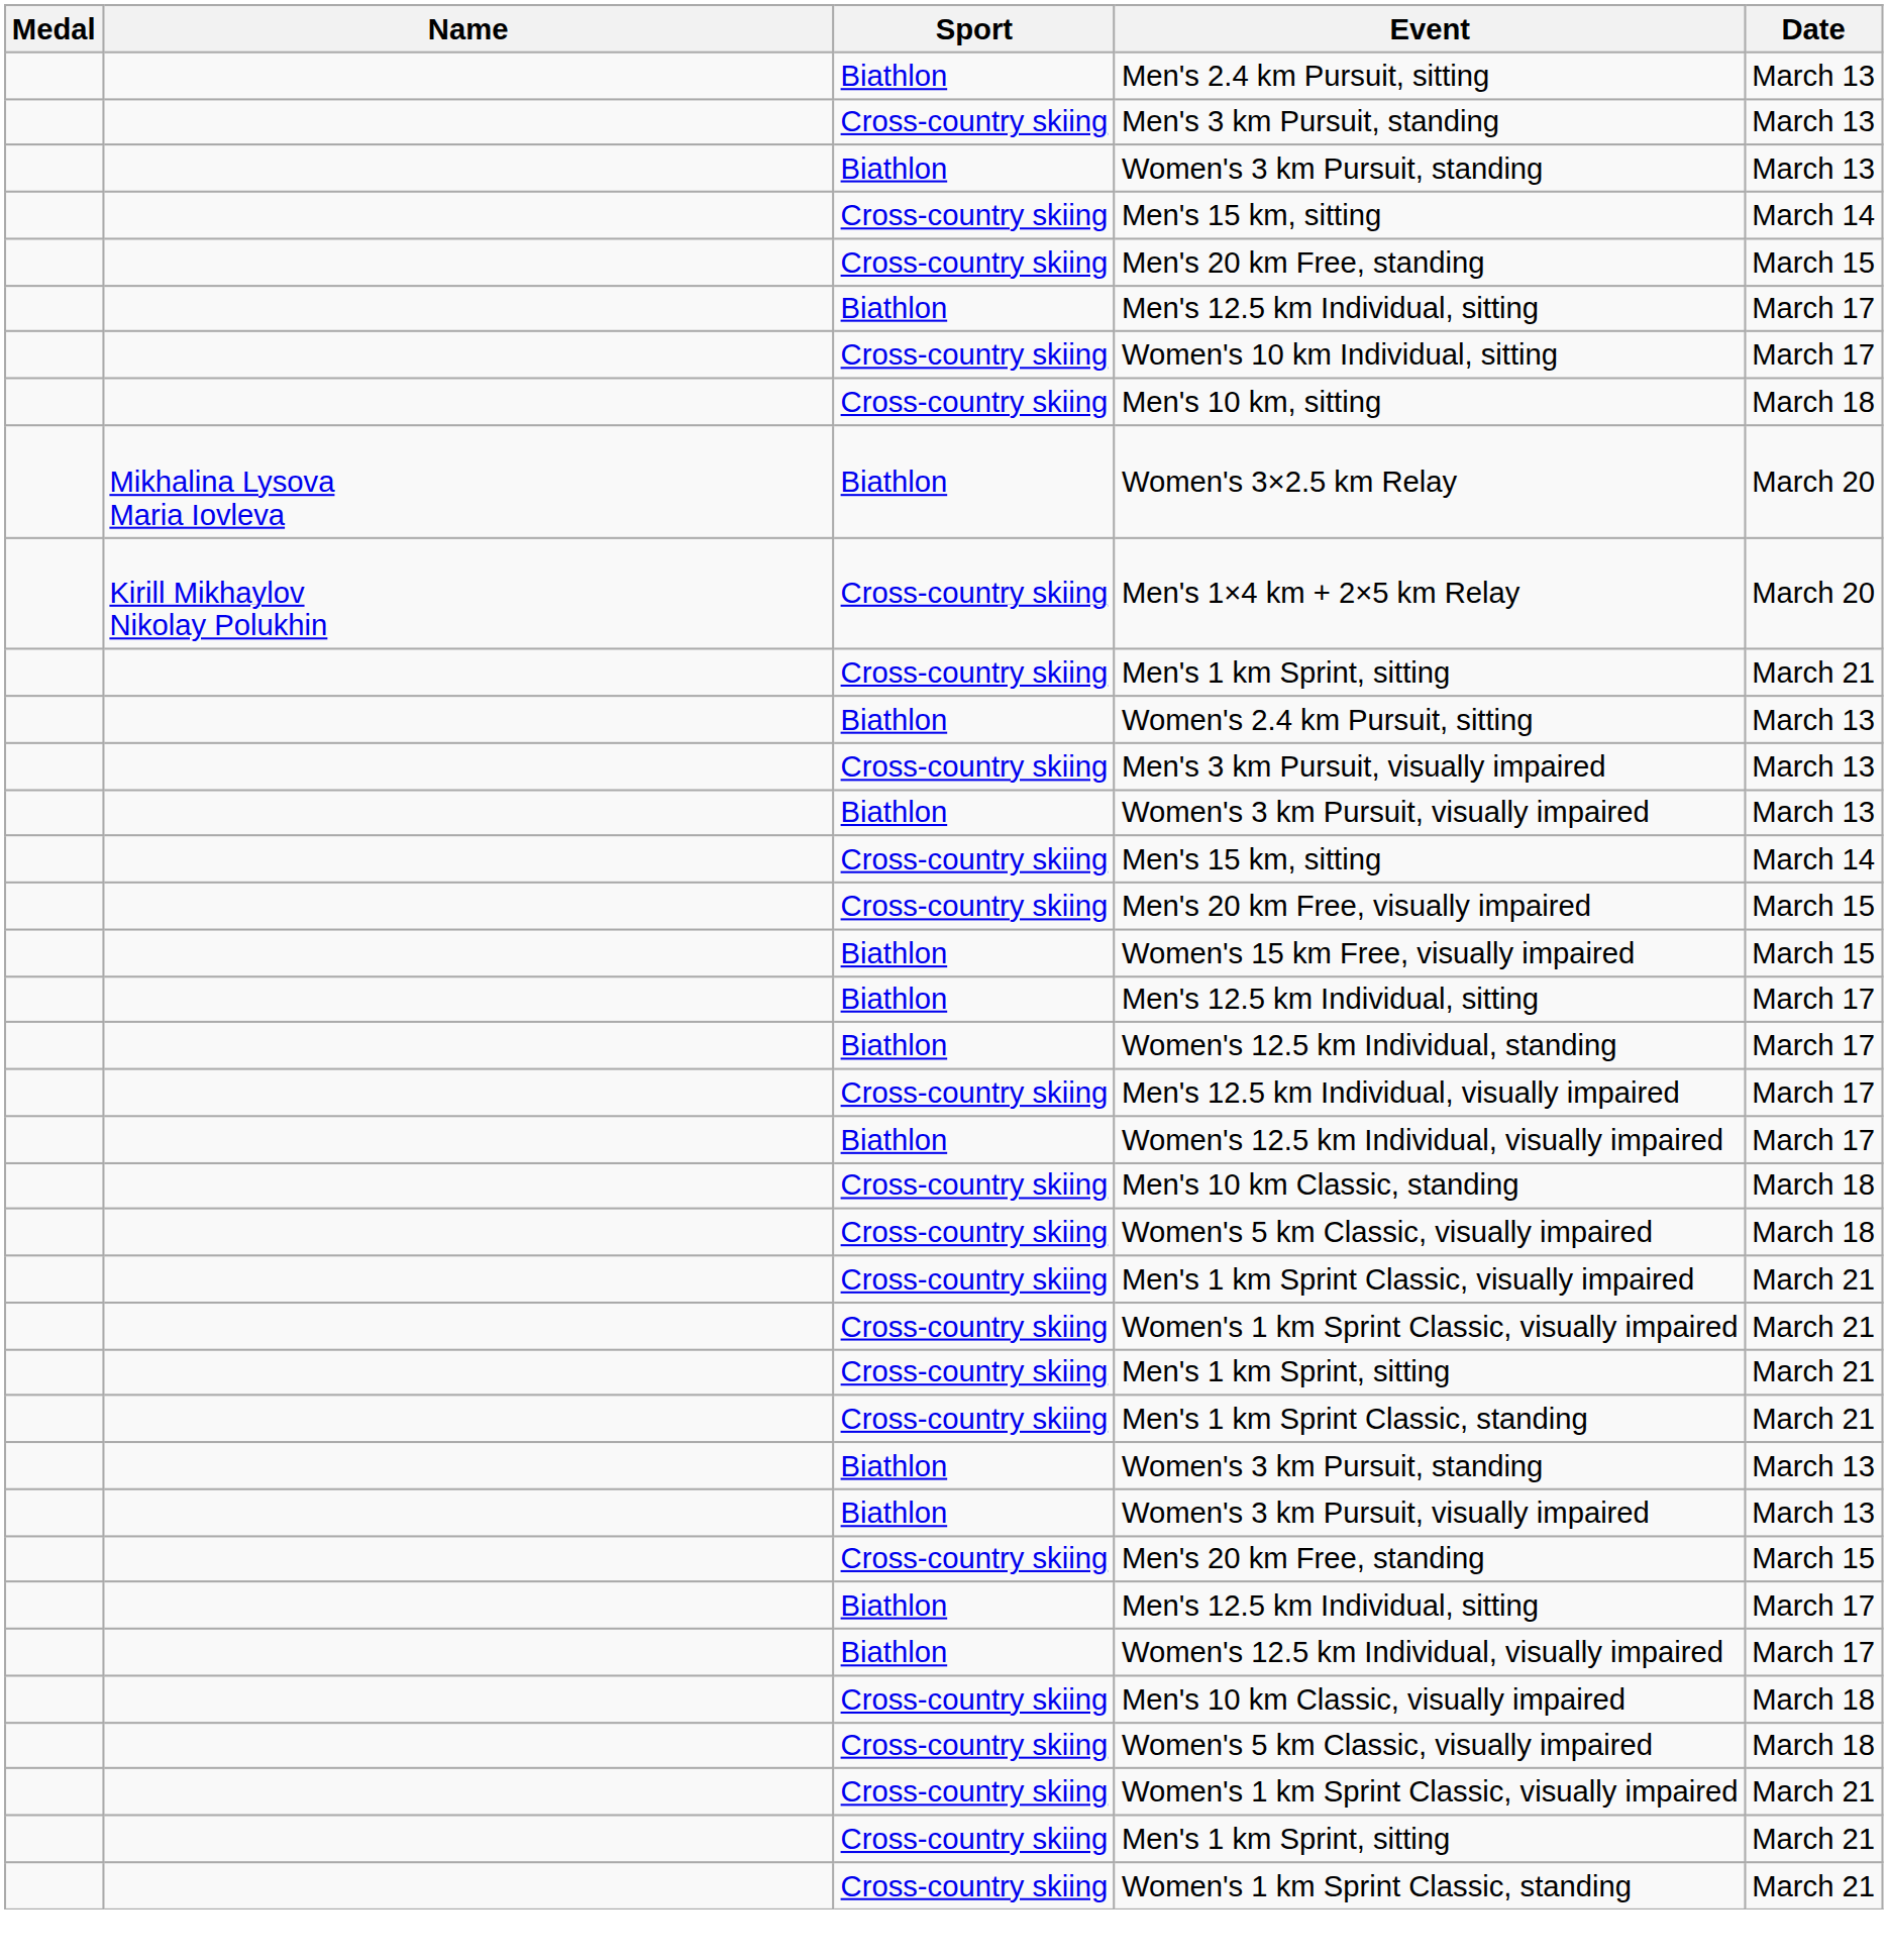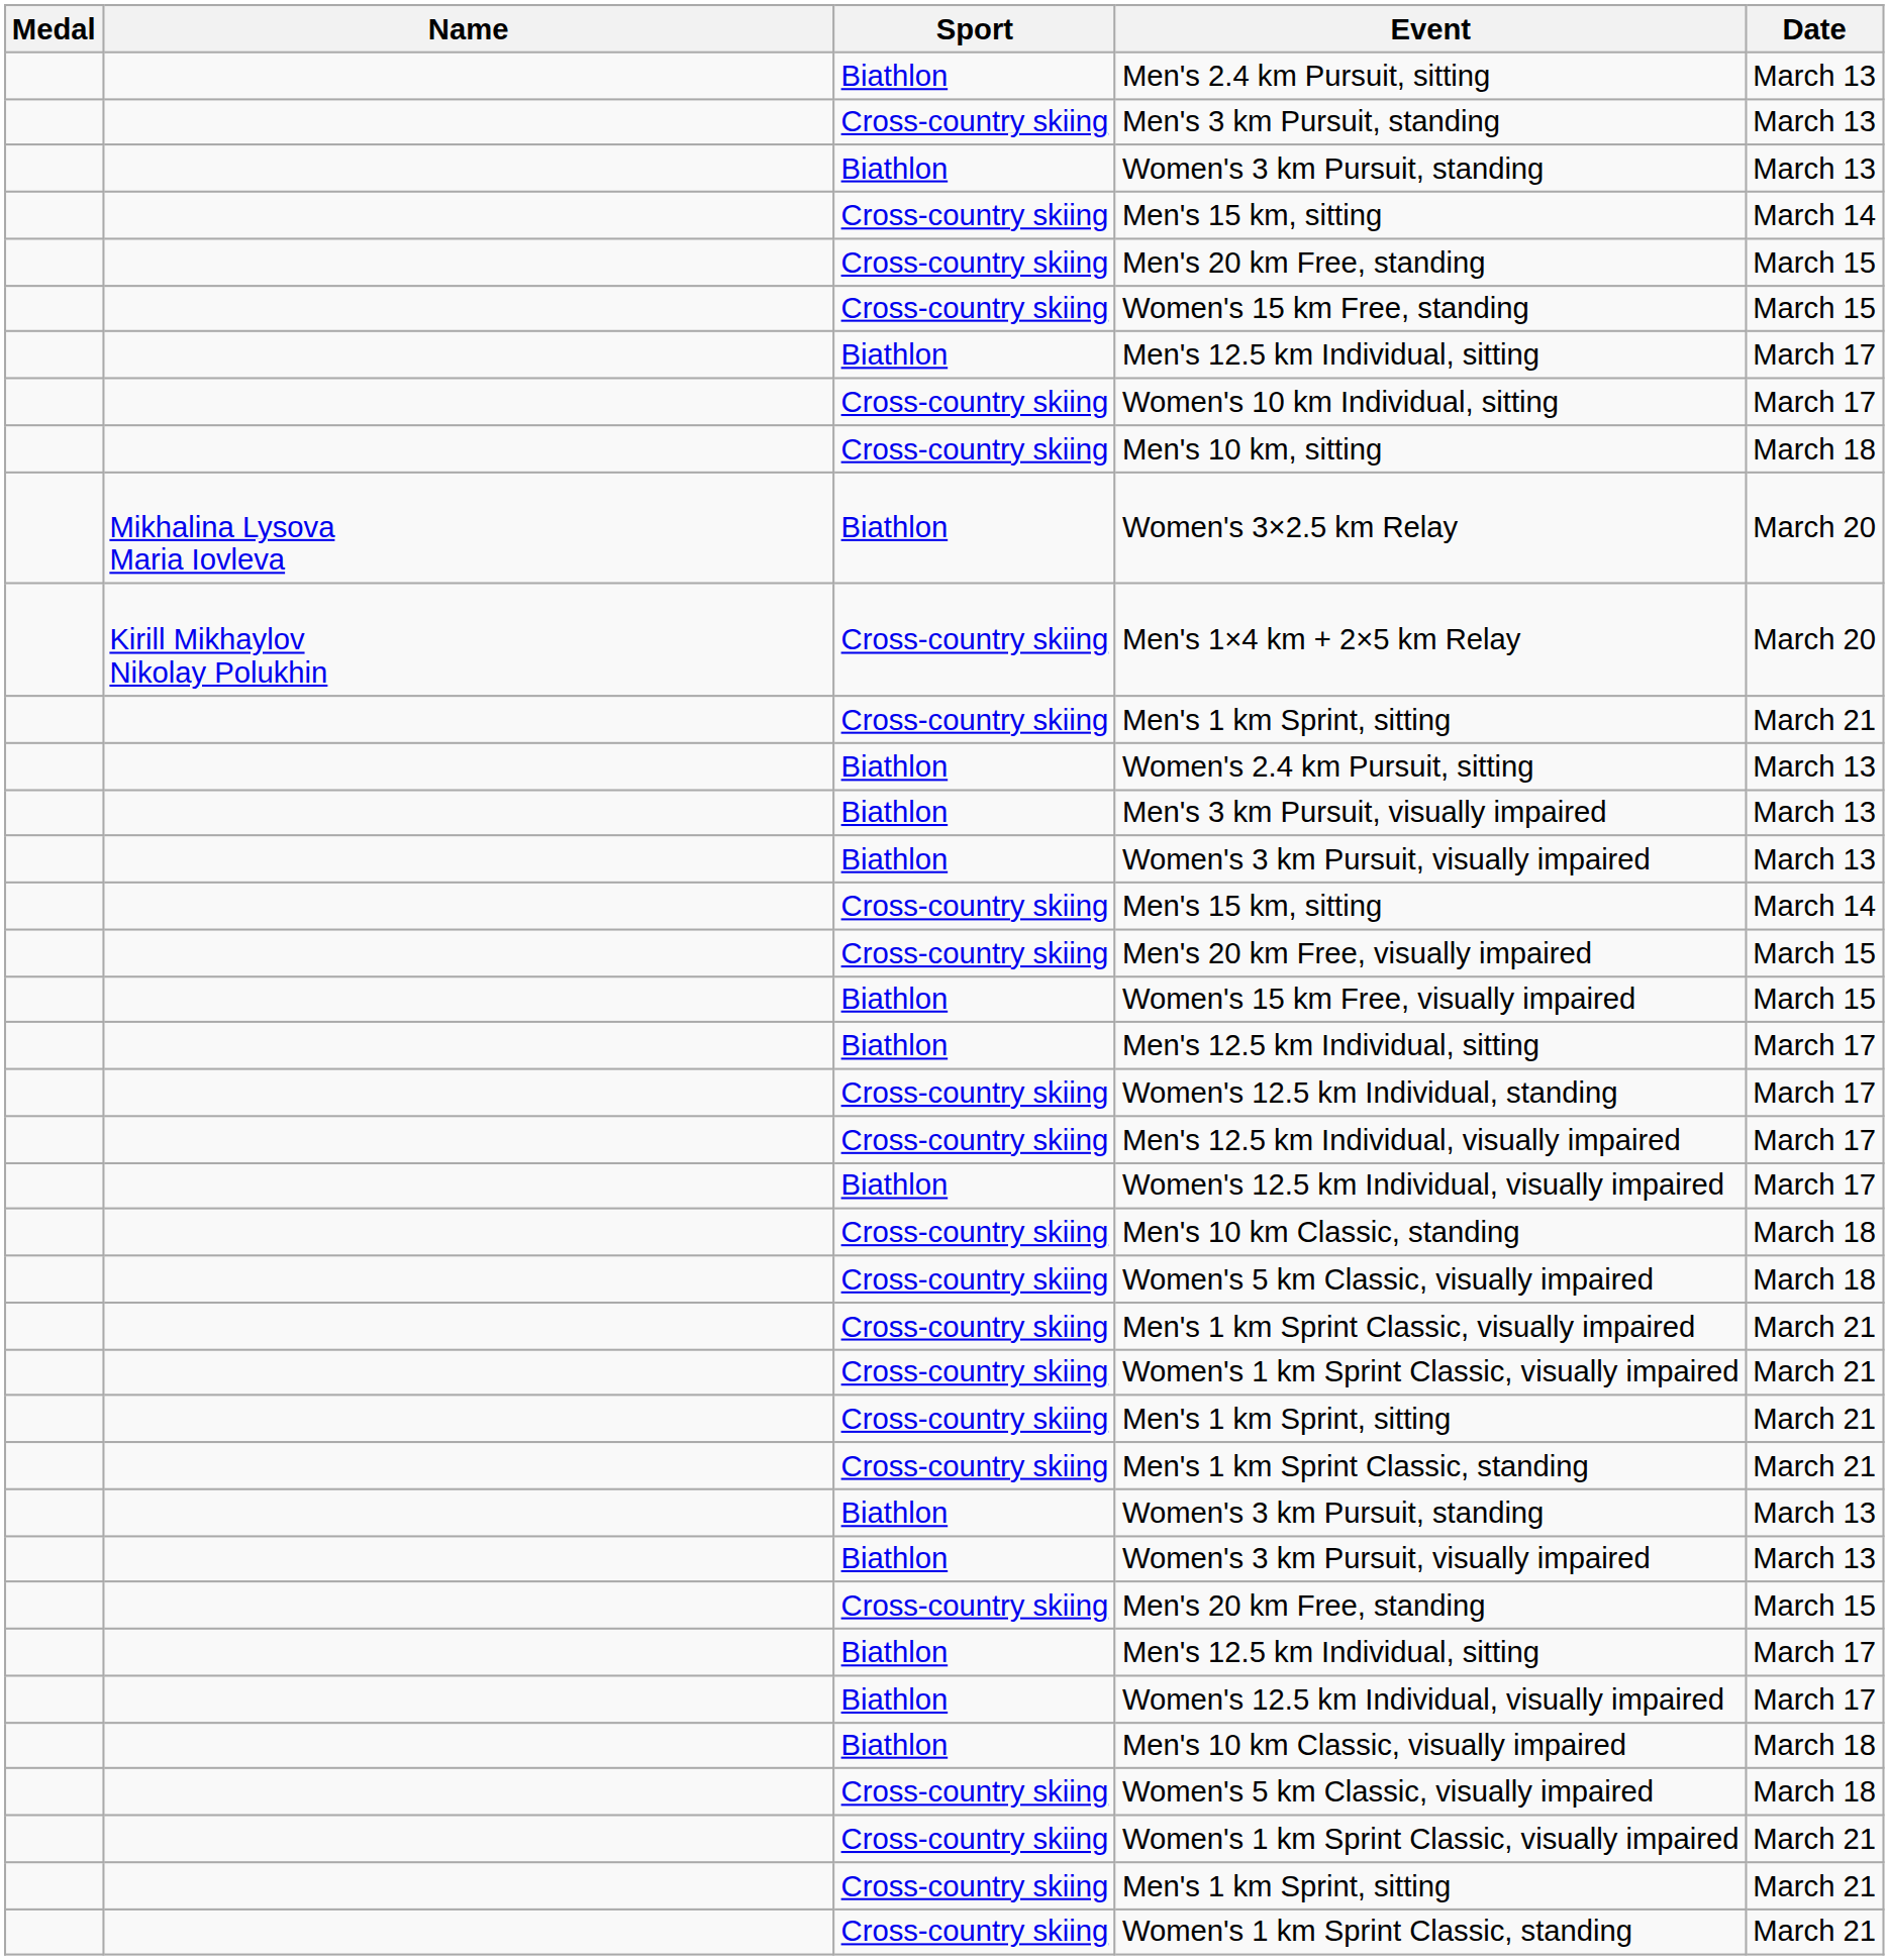 <table class="wikitable sortable" style="font-size:90%">
 <tr>
 <th>Medal</th>
 <th width=350px>Name</th>
 <th>Sport</th>
 <th>Event</th>
 <th>Date</th>
 </tr>
 <tr>
 <td></td>
 <td></td>
 <td><a href='#'>Biathlon</a></td>
 <td>Men's 2.4 km Pursuit, sitting</td>
 <td>March 13</td>
 </tr>
 <tr>
 <td></td>
 <td></td>
 <td><a href='#'>Cross-country skiing</a></td>
 <td>Men's 3 km Pursuit, standing</td>
 <td>March 13</td>
 </tr>
 <tr>
 <td></td>
 <td></td>
 <td><a href='#'>Biathlon</a></td>
 <td>Women's 3 km Pursuit, standing</td>
 <td>March 13</td>
 </tr>
 <tr>
 <td></td>
 <td></td>
 <td><a href='#'>Cross-country skiing</a></td>
 <td>Men's 15 km, sitting</td>
 <td>March 14</td>
 </tr>
 <tr>
 <td></td>
 <td></td>
 <td><a href='#'>Cross-country skiing</a></td>
 <td>Men's 20 km Free, standing</td>
+<td>March 15</td>
+</tr>
+<tr>
+<td></td>
+<td></td>
+<td><a href='#'>Cross-country skiing</a></td>
+<td>Women's 15 km Free, standing</td>
 <td>March 15</td>
 </tr>
 <tr>
 <td></td>
 <td></td>
 <td><a href='#'>Biathlon</a></td>
 <td>Men's 12.5 km Individual, sitting</td>
 <td>March 17</td>
 </tr>
 <tr>
 <td></td>
 <td></td>
 <td><a href='#'>Cross-country skiing</a></td>
 <td>Women's 10 km Individual, sitting</td>
 <td>March 17</td>
 </tr>
 <tr>
 <td></td>
 <td></td>
 <td><a href='#'>Cross-country skiing</a></td>
 <td>Men's 10 km, sitting</td>
 <td>March 18</td>
 </tr>
 <tr>
 <td></td>
 <td><br><a href='#'>Mikhalina Lysova</a><br><a href='#'>Maria Iovleva</a></td>
 <td><a href='#'>Biathlon</a></td>
 <td>Women's 3×2.5 km Relay</td>
 <td>March 20</td>
 </tr>
 <tr>
 <td></td>
 <td><br><a href='#'>Kirill Mikhaylov</a><br><a href='#'>Nikolay Polukhin</a></td>
 <td><a href='#'>Cross-country skiing</a></td>
 <td>Men's 1×4 km + 2×5 km Relay</td>
 <td>March 20</td>
 </tr>
 <tr>
 <td></td>
 <td></td>
 <td><a href='#'>Cross-country skiing</a></td>
 <td>Men's 1 km Sprint, sitting</td>
 <td>March 21</td>
 </tr>
 <tr>
 <td></td>
 <td></td>
 <td><a href='#'>Biathlon</a></td>
 <td>Women's 2.4 km Pursuit, sitting</td>
 <td>March 13</td>
 </tr>
 <tr>
 <td></td>
 <td></td>
-<td><a href='#'>Cross-country skiing</a></td>
+<td><a href='#'>Biathlon</a></td>
 <td>Men's 3 km Pursuit, visually impaired</td>
 <td>March 13</td>
 </tr>
 <tr>
 <td></td>
 <td></td>
 <td><a href='#'>Biathlon</a></td>
 <td>Women's 3 km Pursuit, visually impaired</td>
 <td>March 13</td>
 </tr>
 <tr>
 <td></td>
 <td></td>
 <td><a href='#'>Cross-country skiing</a></td>
 <td>Men's 15 km, sitting</td>
 <td>March 14</td>
 </tr>
 <tr>
 <td></td>
 <td></td>
 <td><a href='#'>Cross-country skiing</a></td>
 <td>Men's 20 km Free, visually impaired</td>
 <td>March 15</td>
 </tr>
 <tr>
 <td></td>
 <td></td>
 <td><a href='#'>Biathlon</a></td>
 <td>Women's 15 km Free, visually impaired</td>
 <td>March 15</td>
 </tr>
 <tr>
 <td></td>
 <td></td>
 <td><a href='#'>Biathlon</a></td>
 <td>Men's 12.5 km Individual, sitting</td>
 <td>March 17</td>
 </tr>
 <tr>
 <td></td>
 <td></td>
-<td><a href='#'>Biathlon</a></td>
+<td><a href='#'>Cross-country skiing</a></td>
 <td>Women's 12.5 km Individual, standing</td>
 <td>March 17</td>
 </tr>
 <tr>
 <td></td>
 <td></td>
 <td><a href='#'>Cross-country skiing</a></td>
 <td>Men's 12.5 km Individual, visually impaired</td>
 <td>March 17</td>
 </tr>
 <tr>
 <td></td>
 <td></td>
 <td><a href='#'>Biathlon</a></td>
 <td>Women's 12.5 km Individual, visually impaired</td>
 <td>March 17</td>
 </tr>
 <tr>
 <td></td>
 <td></td>
 <td><a href='#'>Cross-country skiing</a></td>
 <td>Men's 10 km Classic, standing</td>
 <td>March 18</td>
 </tr>
 <tr>
 <td></td>
 <td></td>
 <td><a href='#'>Cross-country skiing</a></td>
 <td>Women's 5 km Classic, visually impaired</td>
 <td>March 18</td>
 </tr>
 <tr>
 <td></td>
 <td></td>
 <td><a href='#'>Cross-country skiing</a></td>
 <td>Men's 1 km Sprint Classic, visually impaired</td>
 <td>March 21</td>
 </tr>
 <tr>
 <td></td>
 <td></td>
 <td><a href='#'>Cross-country skiing</a></td>
 <td>Women's 1 km Sprint Classic, visually impaired</td>
 <td>March 21</td>
 </tr>
 <tr>
 <td></td>
 <td></td>
 <td><a href='#'>Cross-country skiing</a></td>
 <td>Men's 1 km Sprint, sitting</td>
 <td>March 21</td>
 </tr>
 <tr>
 <td></td>
 <td></td>
 <td><a href='#'>Cross-country skiing</a></td>
 <td>Men's 1 km Sprint Classic, standing</td>
 <td>March 21</td>
 </tr>
 <tr>
 <td></td>
 <td></td>
 <td><a href='#'>Biathlon</a></td>
 <td>Women's 3 km Pursuit, standing</td>
 <td>March 13</td>
 </tr>
 <tr>
 <td></td>
 <td></td>
 <td><a href='#'>Biathlon</a></td>
 <td>Women's 3 km Pursuit, visually impaired</td>
 <td>March 13</td>
 </tr>
 <tr>
 <td></td>
 <td></td>
 <td><a href='#'>Cross-country skiing</a></td>
 <td>Men's 20 km Free, standing</td>
 <td>March 15</td>
 </tr>
 <tr>
 <td></td>
 <td></td>
 <td><a href='#'>Biathlon</a></td>
 <td>Men's 12.5 km Individual, sitting</td>
 <td>March 17</td>
 </tr>
 <tr>
 <td></td>
 <td></td>
 <td><a href='#'>Biathlon</a></td>
 <td>Women's 12.5 km Individual, visually impaired</td>
 <td>March 17</td>
 </tr>
 <tr>
 <td></td>
 <td></td>
-<td><a href='#'>Cross-country skiing</a></td>
+<td><a href='#'>Biathlon</a></td>
 <td>Men's 10 km Classic, visually impaired</td>
 <td>March 18</td>
 </tr>
 <tr>
 <td></td>
 <td></td>
 <td><a href='#'>Cross-country skiing</a></td>
 <td>Women's 5 km Classic, visually impaired</td>
 <td>March 18</td>
 </tr>
 <tr>
 <td></td>
 <td></td>
 <td><a href='#'>Cross-country skiing</a></td>
 <td>Women's 1 km Sprint Classic, visually impaired</td>
 <td>March 21</td>
 </tr>
 <tr>
 <td></td>
 <td></td>
 <td><a href='#'>Cross-country skiing</a></td>
 <td>Men's 1 km Sprint, sitting</td>
 <td>March 21</td>
 </tr>
 <tr>
 <td></td>
 <td></td>
 <td><a href='#'>Cross-country skiing</a></td>
 <td>Women's 1 km Sprint Classic, standing</td>
 <td>March 21</td>
 </tr>
 </table>
